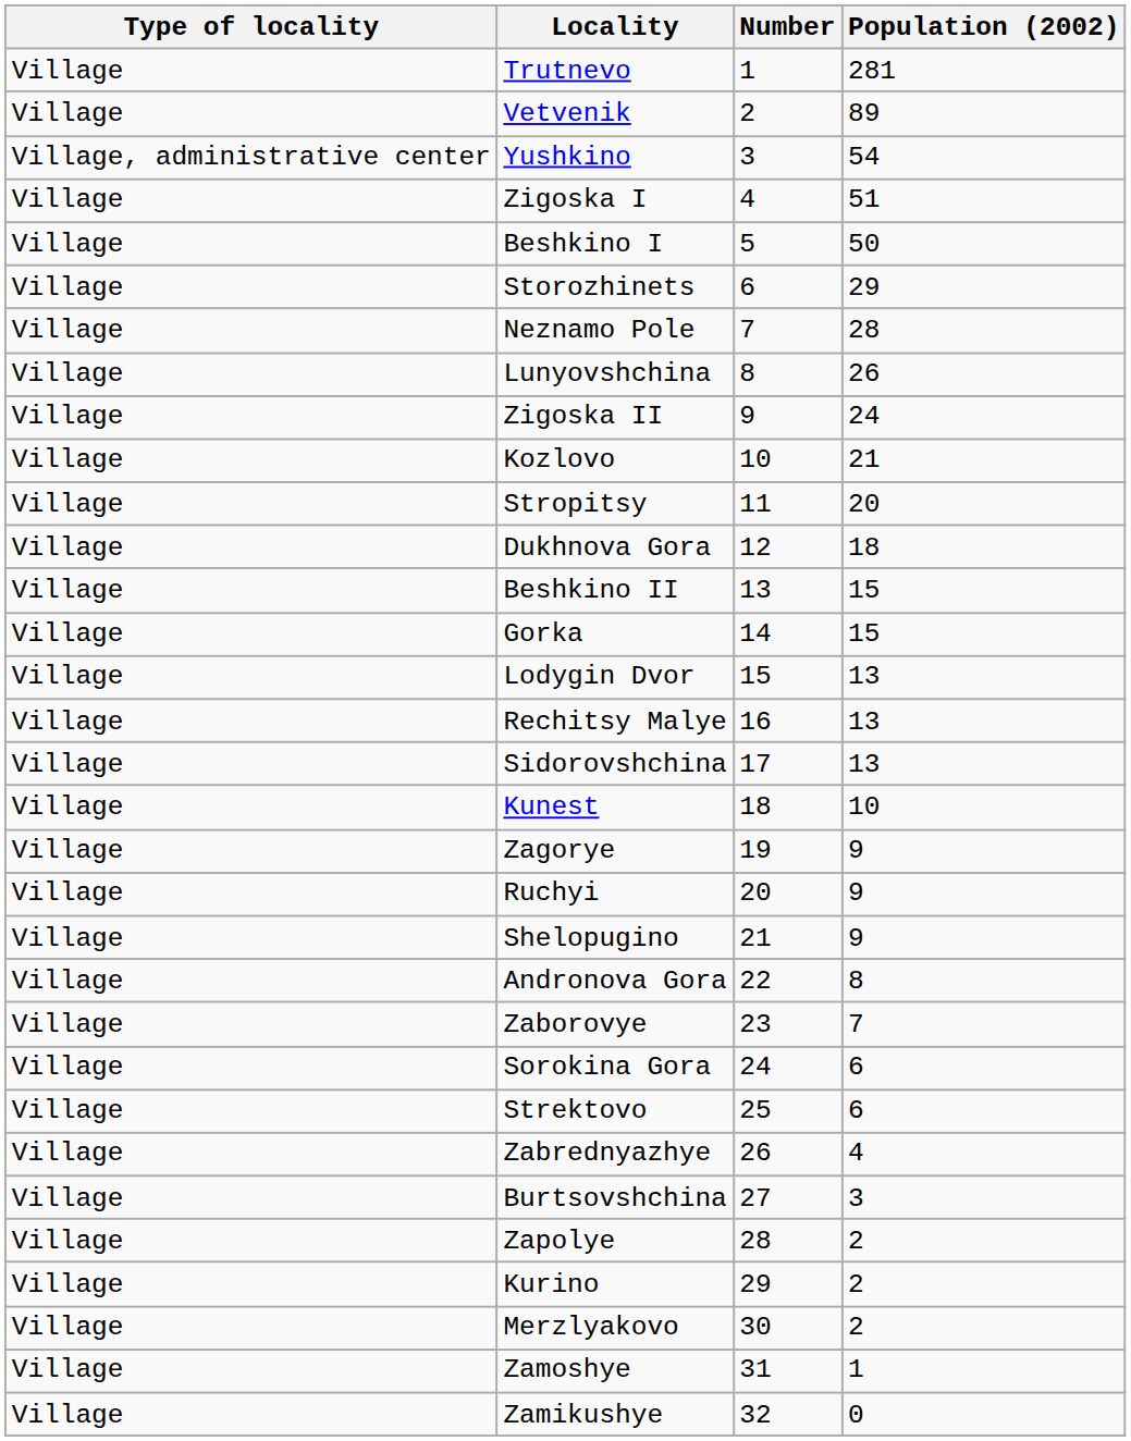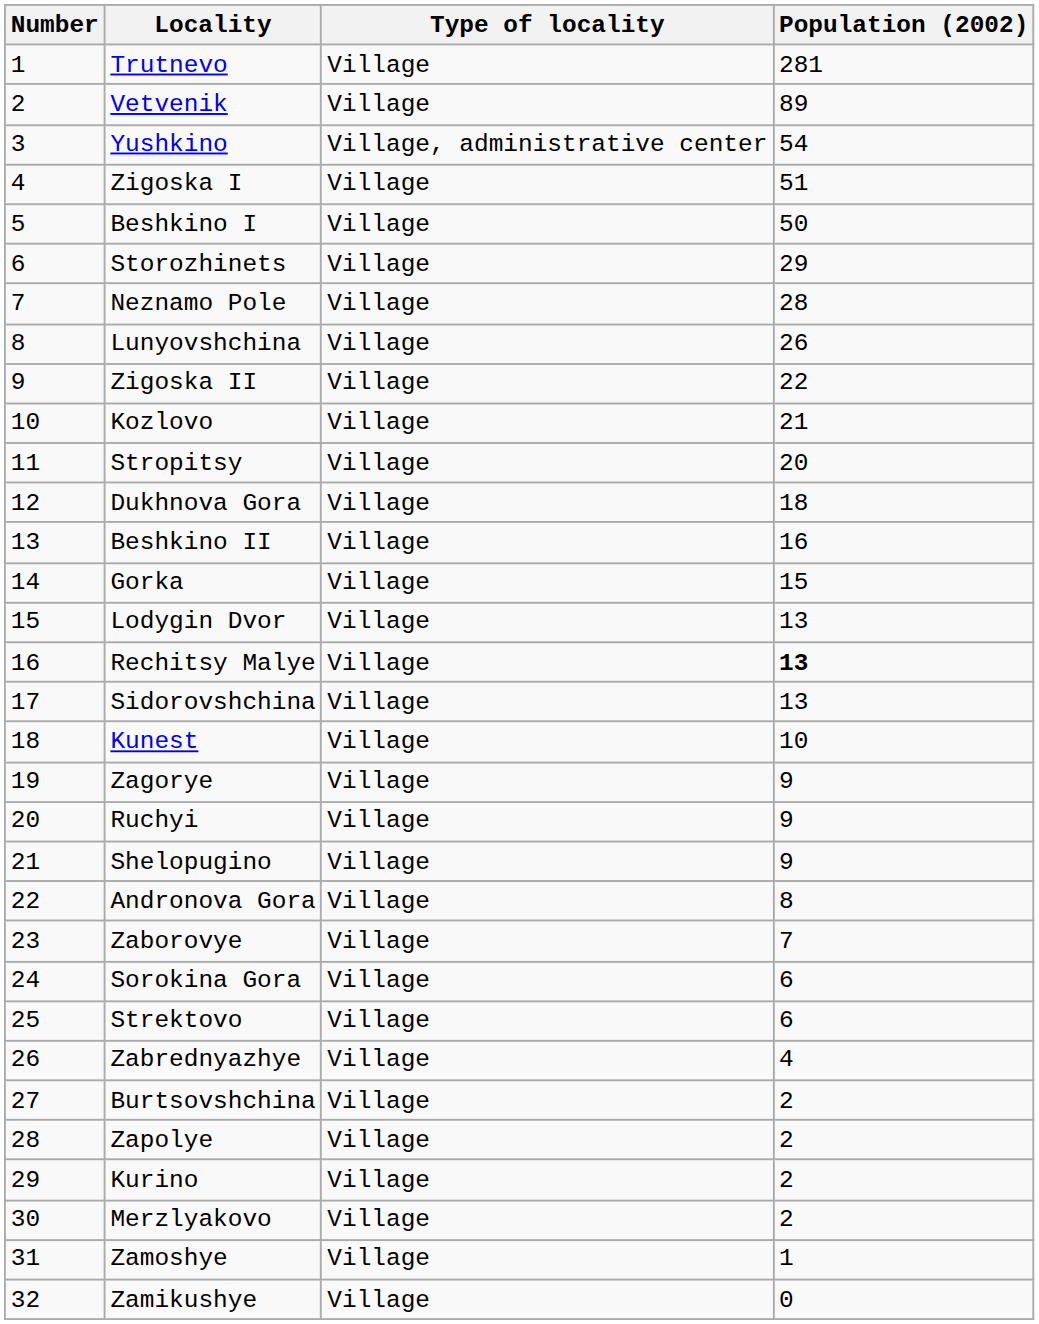 <table class="wikitable sortable">
 <tr>
+<th>Number</th>
+<th>Locality</th>
 <th>Type of locality</th>
-<th>Locality</th>
-<th>Number</th>
 <th>Population (2002)</th>
 </tr>
 <tr>
+<td>1</td>
+<td><a href='#'>Trutnevo</a></td>
 <td>Village</td>
-<td><a href='#'>Trutnevo</a></td>
-<td>1</td>
 <td>281</td>
 </tr>
 <tr>
+<td>2</td>
+<td><a href='#'>Vetvenik</a></td>
 <td>Village</td>
-<td><a href='#'>Vetvenik</a></td>
-<td>2</td>
 <td>89</td>
 </tr>
 <tr>
+<td>3</td>
+<td><a href='#'>Yushkino</a></td>
 <td>Village, administrative center</td>
-<td><a href='#'>Yushkino</a></td>
-<td>3</td>
 <td>54</td>
 </tr>
 <tr>
+<td>4</td>
+<td>Zigoska I</td>
 <td>Village</td>
-<td>Zigoska I</td>
-<td>4</td>
 <td>51</td>
 </tr>
 <tr>
+<td>5</td>
+<td>Beshkino I</td>
 <td>Village</td>
-<td>Beshkino I</td>
-<td>5</td>
 <td>50</td>
 </tr>
 <tr>
+<td>6</td>
+<td>Storozhinets</td>
 <td>Village</td>
-<td>Storozhinets</td>
-<td>6</td>
 <td>29</td>
 </tr>
 <tr>
+<td>7</td>
+<td>Neznamo Pole</td>
 <td>Village</td>
-<td>Neznamo Pole</td>
-<td>7</td>
 <td>28</td>
 </tr>
 <tr>
+<td>8</td>
+<td>Lunyovshchina</td>
 <td>Village</td>
-<td>Lunyovshchina</td>
-<td>8</td>
 <td>26</td>
 </tr>
 <tr>
+<td>9</td>
+<td>Zigoska II</td>
 <td>Village</td>
-<td>Zigoska II</td>
-<td>9</td>
-<td>24</td>
+<td>22</td>
 </tr>
 <tr>
+<td>10</td>
+<td>Kozlovo</td>
 <td>Village</td>
-<td>Kozlovo</td>
-<td>10</td>
 <td>21</td>
 </tr>
 <tr>
+<td>11</td>
+<td>Stropitsy</td>
 <td>Village</td>
-<td>Stropitsy</td>
-<td>11</td>
 <td>20</td>
 </tr>
 <tr>
+<td>12</td>
+<td>Dukhnova Gora</td>
 <td>Village</td>
-<td>Dukhnova Gora</td>
-<td>12</td>
 <td>18</td>
 </tr>
 <tr>
+<td>13</td>
+<td>Beshkino II</td>
 <td>Village</td>
-<td>Beshkino II</td>
-<td>13</td>
+<td>16</td>
+</tr>
+<tr>
+<td>14</td>
+<td>Gorka</td>
+<td>Village</td>
 <td>15</td>
 </tr>
 <tr>
+<td>15</td>
+<td>Lodygin Dvor</td>
 <td>Village</td>
-<td>Gorka</td>
-<td>14</td>
-<td>15</td>
-</tr>
-<tr>
-<td>Village</td>
-<td>Lodygin Dvor</td>
-<td>15</td>
 <td>13</td>
 </tr>
 <tr>
+<td>16</td>
+<td>Rechitsy Malye</td>
 <td>Village</td>
-<td>Rechitsy Malye</td>
-<td>16</td>
+<td><strong>13</strong></td>
+</tr>
+<tr>
+<td>17</td>
+<td>Sidorovshchina</td>
+<td>Village</td>
 <td>13</td>
 </tr>
 <tr>
+<td>18</td>
+<td><a href='#'>Kunest</a></td>
 <td>Village</td>
-<td>Sidorovshchina</td>
-<td>17</td>
-<td>13</td>
-</tr>
-<tr>
-<td>Village</td>
-<td><a href='#'>Kunest</a></td>
-<td>18</td>
 <td>10</td>
 </tr>
 <tr>
+<td>19</td>
+<td>Zagorye</td>
 <td>Village</td>
-<td>Zagorye</td>
-<td>19</td>
 <td>9</td>
 </tr>
 <tr>
+<td>20</td>
+<td>Ruchyi</td>
 <td>Village</td>
-<td>Ruchyi</td>
-<td>20</td>
 <td>9</td>
 </tr>
 <tr>
+<td>21</td>
+<td>Shelopugino</td>
 <td>Village</td>
-<td>Shelopugino</td>
-<td>21</td>
 <td>9</td>
 </tr>
 <tr>
+<td>22</td>
+<td>Andronova Gora</td>
 <td>Village</td>
-<td>Andronova Gora</td>
-<td>22</td>
 <td>8</td>
 </tr>
 <tr>
+<td>23</td>
+<td>Zaborovye</td>
 <td>Village</td>
-<td>Zaborovye</td>
-<td>23</td>
 <td>7</td>
 </tr>
 <tr>
+<td>24</td>
+<td>Sorokina Gora</td>
 <td>Village</td>
-<td>Sorokina Gora</td>
-<td>24</td>
 <td>6</td>
 </tr>
 <tr>
+<td>25</td>
+<td>Strektovo</td>
 <td>Village</td>
-<td>Strektovo</td>
-<td>25</td>
 <td>6</td>
 </tr>
 <tr>
+<td>26</td>
+<td>Zabrednyazhye</td>
 <td>Village</td>
-<td>Zabrednyazhye</td>
-<td>26</td>
 <td>4</td>
 </tr>
 <tr>
+<td>27</td>
+<td>Burtsovshchina</td>
 <td>Village</td>
-<td>Burtsovshchina</td>
-<td>27</td>
-<td>3</td>
-</tr>
-<tr>
-<td>Village</td>
-<td>Zapolye</td>
-<td>28</td>
 <td>2</td>
 </tr>
 <tr>
+<td>28</td>
+<td>Zapolye</td>
 <td>Village</td>
-<td>Kurino</td>
-<td>29</td>
 <td>2</td>
 </tr>
 <tr>
+<td>29</td>
+<td>Kurino</td>
 <td>Village</td>
-<td>Merzlyakovo</td>
-<td>30</td>
 <td>2</td>
 </tr>
 <tr>
+<td>30</td>
+<td>Merzlyakovo</td>
 <td>Village</td>
+<td>2</td>
+</tr>
+<tr>
+<td>31</td>
 <td>Zamoshye</td>
-<td>31</td>
+<td>Village</td>
 <td>1</td>
 </tr>
 <tr>
+<td>32</td>
+<td>Zamikushye</td>
 <td>Village</td>
-<td>Zamikushye</td>
-<td>32</td>
 <td>0</td>
 </tr>
 </table>
